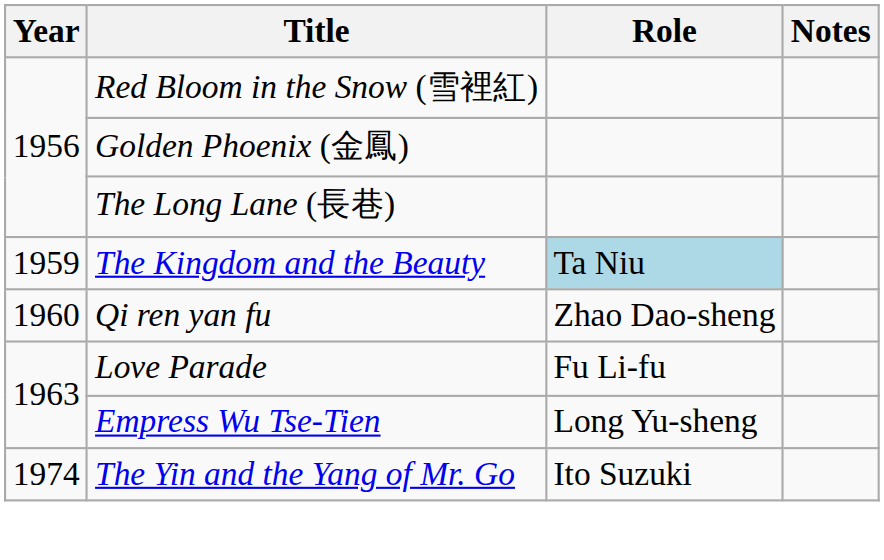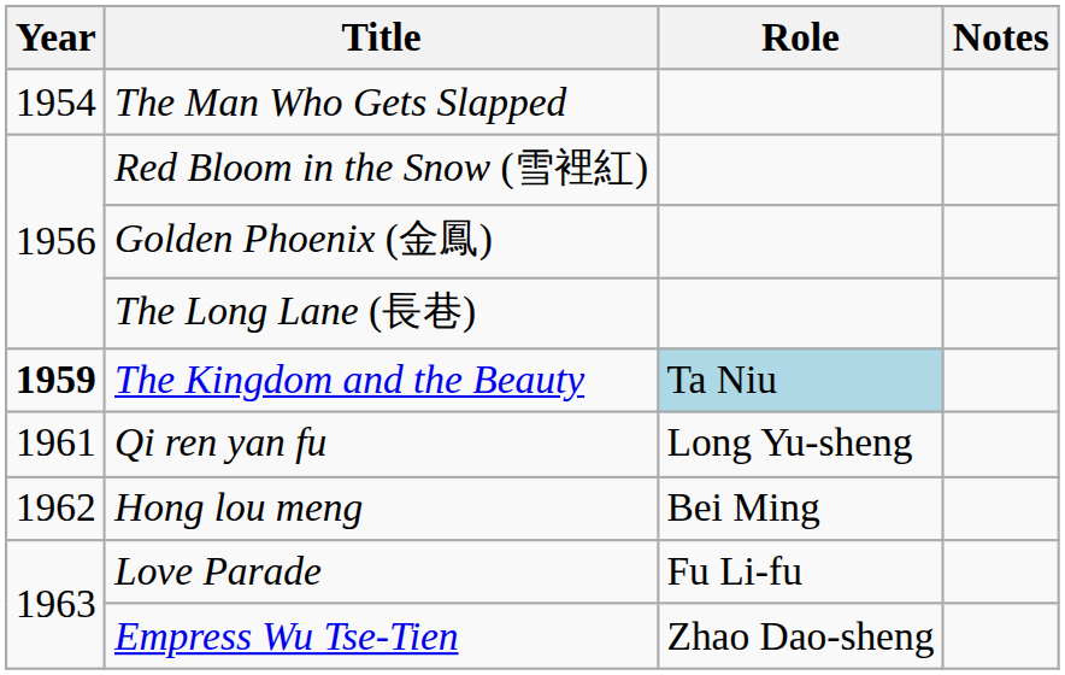 <table class="wikitable">
 <tr>
 <th>Year</th>
 <th>Title</th>
 <th>Role</th>
 <th>Notes</th>
+</tr>
+<tr>
+<td>1954</td>
+<td><em>The Man Who Gets Slapped</em></td>
+<td></td>
+<td></td>
 </tr>
 <tr>
 <td rowspan="3">1956</td>
 <td><em>Red Bloom in the Snow</em> (雪裡紅)</td>
 <td></td>
 <td></td>
 </tr>
 <tr>
 <td><em>Golden Phoenix</em> (金鳳)</td>
 <td></td>
 <td></td>
 </tr>
 <tr>
 <td><em>The Long Lane</em> (長巷)</td>
 <td></td>
 <td></td>
 </tr>
 <tr>
-<td>1959</td>
+<td><strong>1959</strong></td>
 <td><em><a href='#'>The Kingdom and the Beauty</a></em></td>
 <td style="background: lightblue;">Ta Niu</td>
 <td></td>
 </tr>
 <tr>
-<td>1960</td>
+<td>1961</td>
 <td><em>Qi ren yan fu</em></td>
-<td>Zhao Dao-sheng</td>
+<td>Long Yu-sheng</td>
+<td></td>
+</tr>
+<tr>
+<td>1962</td>
+<td><em>Hong lou meng</em></td>
+<td>Bei Ming</td>
 <td></td>
 </tr>
 <tr>
 <td rowspan="2">1963</td>
 <td><em>Love Parade</em></td>
 <td>Fu Li-fu</td>
 <td></td>
 </tr>
 <tr>
 <td><a href='#'><em>Empress Wu Tse-Tien</em></a></td>
-<td>Long Yu-sheng</td>
-<td></td>
-</tr>
-<tr>
-<td>1974</td>
-<td><em><a href='#'>The Yin and the Yang of Mr. Go</a></em></td>
-<td>Ito Suzuki</td>
+<td>Zhao Dao-sheng</td>
 <td></td>
 </tr>
 </table>
